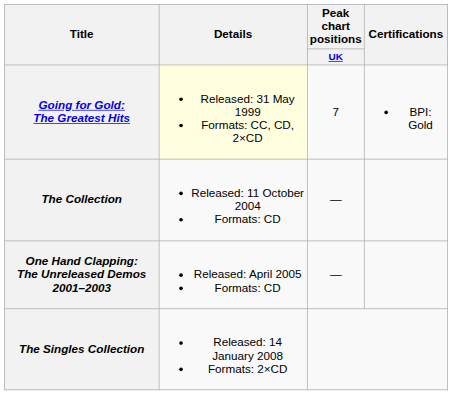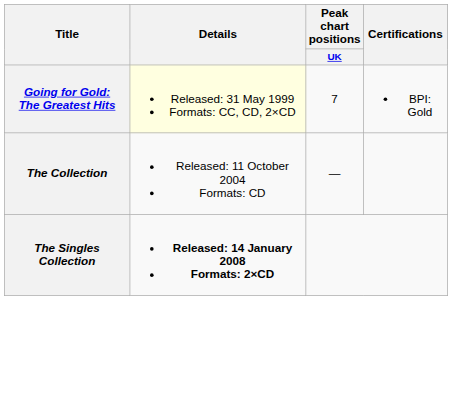 <table class="wikitable plainrowheaders" style="text-align:center;">
 <tr>
 <th scope="col" rowspan="2">Title</th>
 <th scope="col" rowspan="2">Details</th>
 <th scope="col" colspan="1">Peak chart positions</th>
 <th scope="col" rowspan="2">Certifications</th>
 </tr>
 <tr>
 <th scope="col" style="width:3em;font-size:85%;"><a href='#'>UK</a><br></th>
 </tr>
 <tr>
 <th scope="row"><em><a href='#'>Going for Gold: <br> The Greatest Hits</a></em></th>
 <td style="background: lightyellow;"><br><ul><li>Released: 31 May 1999</li><li>Formats: CC, CD, 2×CD</li></ul></td>
 <td>7</td>
 <td><br><ul><li>BPI: Gold</li></ul></td>
 </tr>
 <tr>
 <th scope="row"><em>The Collection</em></th>
 <td><br><ul><li>Released: 11 October 2004</li><li>Formats: CD</li></ul></td>
 <td>—</td>
 <td></td>
 </tr>
 <tr>
-<th scope="row"><em>One Hand Clapping: <br>The Unreleased Demos 2001–2003</em></th>
-<td><br><ul><li>Released: April 2005</li><li>Formats: CD</li></ul></td>
-<td>—</td>
-<td></td>
-</tr>
-<tr>
 <th scope="row"><em>The Singles Collection</em></th>
-<td><br><ul><li>Released: 14 January 2008</li><li>Formats: 2×CD</li></ul></td>
+<td><strong><br><ul><li>Released: 14 January 2008</li><li>Formats: 2×CD</li></ul></strong></td>
 </tr>
 </table>
